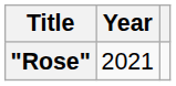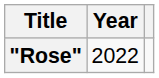 <table class="wikitable plainrowheaders sortable" style="text-align:center" 50%>
 <tr>
 <th scope="col">Title</th>
 <th scope="col">Year</th>
 <th scope="col" class="unsortable"></th>
 </tr>
 <tr>
 <th scope="row">"Rose"<br></th>
-<td>2021</td>
+<td>2022</td>
 <td></td>
 </tr>
 </table>
